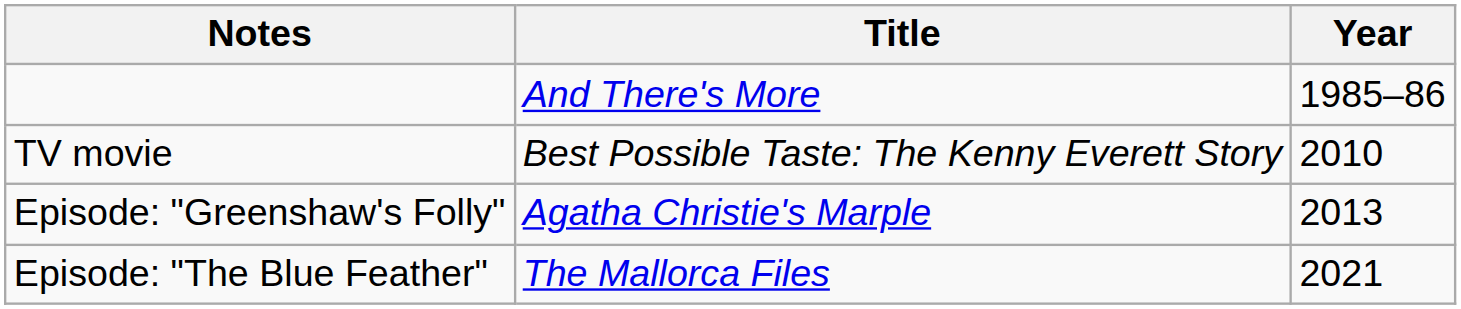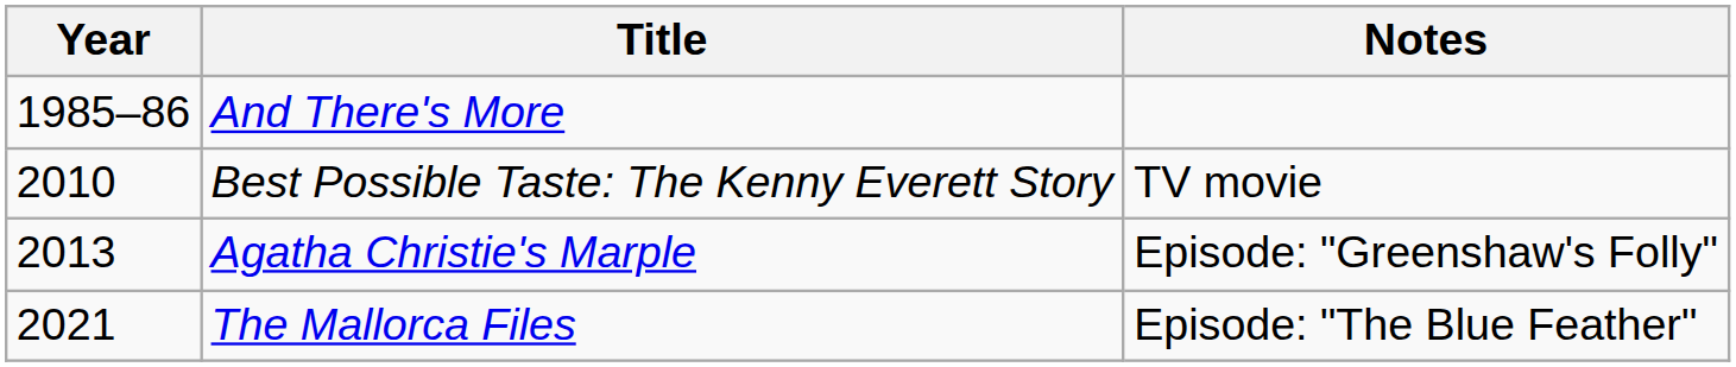 <table class="wikitable">
 <tr>
+<th>Year</th>
+<th>Title</th>
 <th>Notes</th>
-<th>Title</th>
-<th>Year</th>
 </tr>
 <tr>
+<td>1985–86</td>
+<td><em><a href='#'>And There's More</a></em></td>
 <td></td>
-<td><em><a href='#'>And There's More</a></em></td>
-<td>1985–86</td>
 </tr>
 <tr>
+<td>2010</td>
+<td><em>Best Possible Taste: The Kenny Everett Story</em></td>
 <td>TV movie</td>
-<td><em>Best Possible Taste: The Kenny Everett Story</em></td>
-<td>2010</td>
 </tr>
 <tr>
+<td>2013</td>
+<td><em><a href='#'>Agatha Christie's Marple</a></em></td>
 <td>Episode: "Greenshaw's Folly"</td>
-<td><em><a href='#'>Agatha Christie's Marple</a></em></td>
-<td>2013</td>
 </tr>
 <tr>
+<td>2021</td>
+<td><em><a href='#'>The Mallorca Files</a></em></td>
 <td>Episode: "The Blue Feather"</td>
-<td><em><a href='#'>The Mallorca Files</a></em></td>
-<td>2021</td>
 </tr>
 </table>
